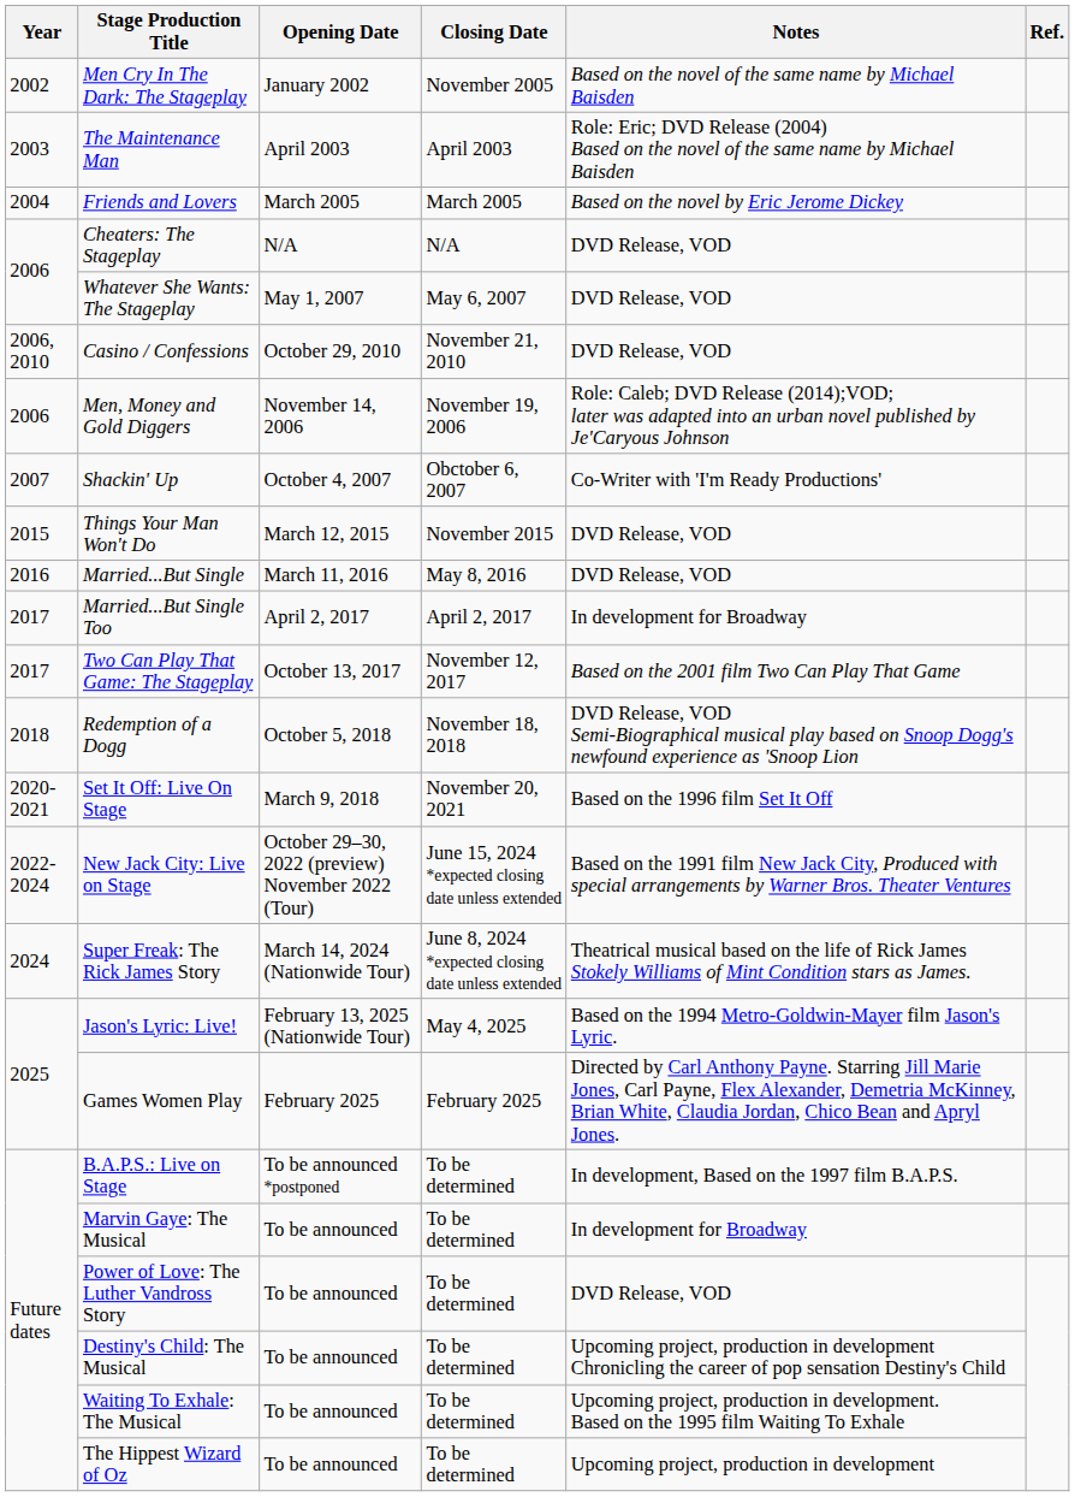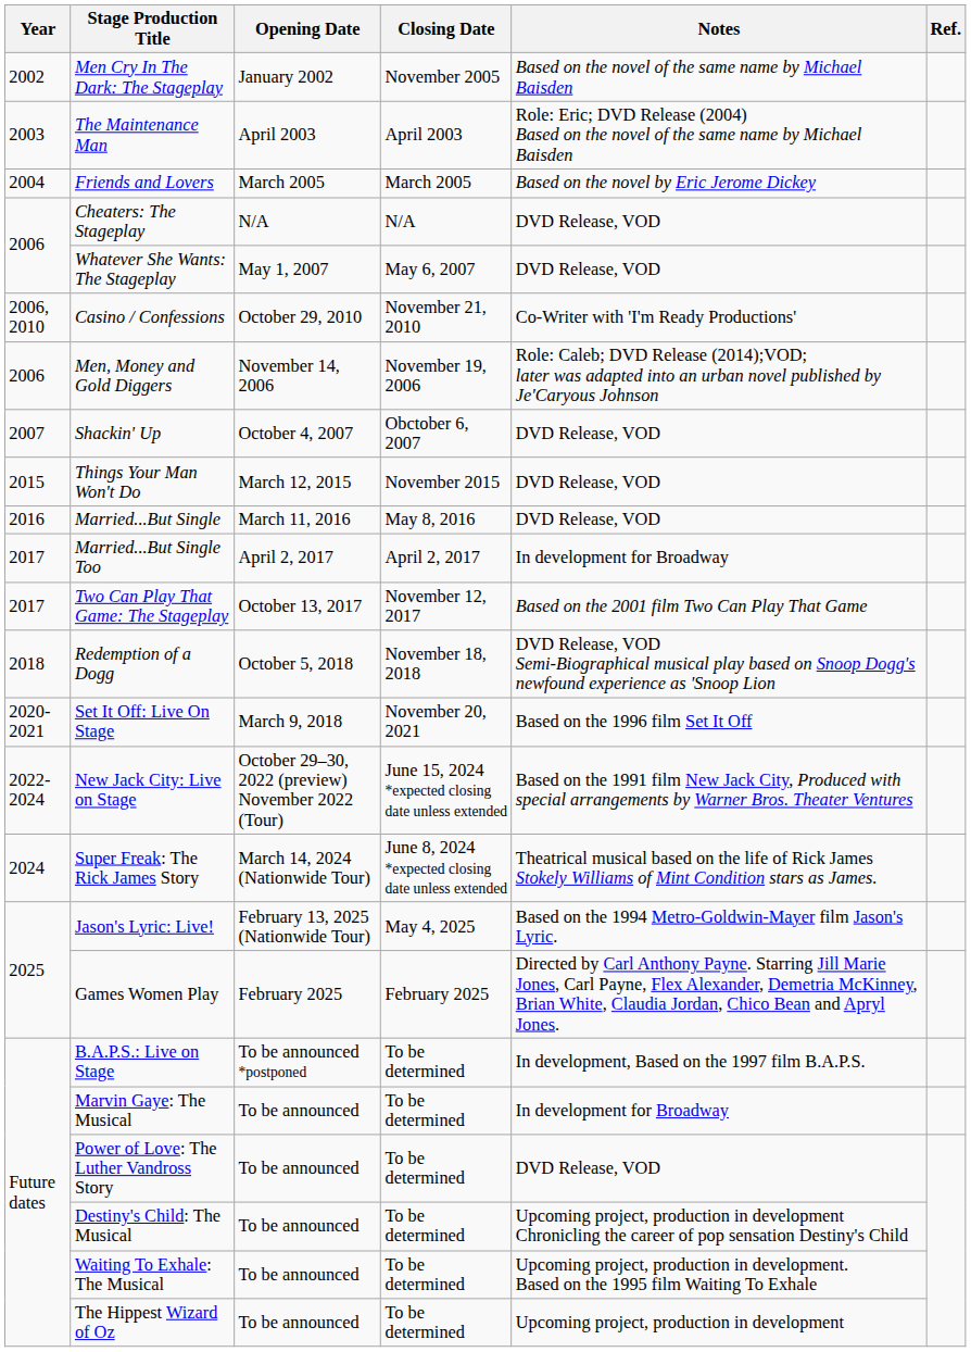 <table class="wikitable">
 <tr>
 <th>Year</th>
 <th>Stage Production Title</th>
 <th>Opening Date</th>
 <th>Closing Date</th>
 <th>Notes</th>
 <th>Ref.</th>
 </tr>
 <tr>
 <td>2002</td>
 <td><em><a href='#'>Men Cry In The Dark: The Stageplay</a></em></td>
 <td>January 2002</td>
 <td>November 2005</td>
 <td><em>Based on the novel of the same name by <a href='#'>Michael Baisden</a></em></td>
 <td></td>
 </tr>
 <tr>
 <td>2003</td>
 <td><em><a href='#'>The Maintenance Man</a></em></td>
 <td>April 2003</td>
 <td>April 2003</td>
 <td>Role: Eric; DVD Release (2004)<br><em>Based on the novel of the same name by Michael Baisden</em></td>
 <td></td>
 </tr>
 <tr>
 <td>2004</td>
 <td><em><a href='#'>Friends and Lovers</a></em></td>
 <td>March 2005</td>
 <td>March 2005</td>
 <td><em>Based on the novel by <a href='#'>Eric Jerome Dickey</a></em></td>
 <td></td>
 </tr>
 <tr>
 <td rowspan="2">2006</td>
 <td><em>Cheaters: The Stageplay</em></td>
 <td>N/A</td>
 <td>N/A</td>
 <td>DVD Release, VOD</td>
 <td></td>
 </tr>
 <tr>
 <td><em>Whatever She Wants: The Stageplay</em></td>
 <td>May 1, 2007</td>
 <td>May 6, 2007</td>
 <td>DVD Release, VOD</td>
 <td></td>
 </tr>
 <tr>
 <td>2006, 2010</td>
 <td><em>Casino / Confessions</em></td>
 <td>October 29, 2010</td>
 <td>November 21, 2010</td>
-<td>DVD Release, VOD</td>
+<td>Co-Writer with 'I'm Ready Productions'</td>
 <td></td>
 </tr>
 <tr>
 <td>2006</td>
 <td><em>Men, Money and Gold Diggers</em></td>
 <td>November 14, 2006</td>
 <td>November 19, 2006</td>
 <td>Role: Caleb; DVD Release (2014);VOD;<br><em>later was adapted into an urban novel published by Je'Caryous Johnson</em></td>
 <td></td>
 </tr>
 <tr>
 <td>2007</td>
 <td><em>Shackin' Up</em></td>
 <td>October 4, 2007</td>
 <td>Obctober 6, 2007</td>
-<td>Co-Writer with 'I'm Ready Productions'</td>
+<td>DVD Release, VOD</td>
 <td></td>
 </tr>
 <tr>
 <td>2015</td>
 <td><em>Things Your Man Won't Do</em></td>
 <td>March 12, 2015</td>
 <td>November 2015</td>
 <td>DVD Release, VOD</td>
 <td></td>
 </tr>
 <tr>
 <td>2016</td>
 <td><em>Married...But Single</em></td>
 <td>March 11, 2016</td>
 <td>May 8, 2016</td>
 <td>DVD Release, VOD</td>
 <td></td>
 </tr>
 <tr>
 <td>2017</td>
 <td><em>Married...But Single Too</em></td>
 <td>April 2, 2017</td>
 <td>April 2, 2017</td>
 <td></em>In development for Broadway<em></td>
 <td></td>
 </tr>
 <tr>
 <td>2017</td>
 <td><em><a href='#'>Two Can Play That Game: The Stageplay</a></em></td>
 <td>October 13, 2017</td>
 <td>November 12, 2017</td>
 <td><em>Based on the 2001 film Two Can Play That Game</em></td>
 <td></td>
 </tr>
 <tr>
 <td>2018</td>
 <td><em>Redemption of a Dogg</em></td>
 <td>October 5, 2018</td>
 <td>November 18, 2018</td>
 <td>DVD Release, VOD<br><em>Semi-Biographical musical play based on <a href='#'>Snoop Dogg's</a> newfound experience as 'Snoop Lion<strong></td>
 <td></td>
 </tr>
 <tr>
 <td>2020-2021</td>
 <td></em><a href='#'>Set It Off: Live On Stage</a><em></td>
 <td>March 9, 2018</td>
 <td>November 20, 2021</td>
 <td></em>Based on the 1996 film <a href='#'>Set It Off</a><em></td>
 <td></td>
 </tr>
 <tr>
 <td>2022-2024</td>
 <td></em><a href='#'>New Jack City: Live on Stage</a><em></td>
 <td>October 29–30, 2022 (preview)<br>November 2022 (Tour)</td>
 <td>June 15, 2024<br></em><small>*expected closing date unless extended</small><em></td>
 <td></em>Based on the 1991 film <a href='#'>New Jack City</a>,<em> Produced with special arrangements by <a href='#'>Warner Bros. Theater Ventures</a></td>
 <td></td>
 </tr>
 <tr>
 <td>2024</td>
 <td></em><a href='#'>Super Freak</a>: The <a href='#'>Rick James</a> Story<em></td>
 <td>March 14, 2024<br>(Nationwide Tour)</td>
 <td>June 8, 2024<br></em><small>*expected closing date unless extended</small><em></td>
 <td></em>Theatrical musical based on the life of Rick James<em><br><a href='#'>Stokely Williams</a> of <a href='#'>Mint Condition</a> stars as James.</td>
 <td></td>
 </tr>
 <tr>
 <td rowspan="2">2025</td>
 <td></em><a href='#'>Jason's Lyric: Live!</a><em></td>
 <td>February 13, 2025 (Nationwide Tour)</td>
 <td>May 4, 2025</td>
 <td></em>Based on the 1994 <a href='#'>Metro-Goldwin-Mayer</a> film <a href='#'>Jason's Lyric</a>.<em></td>
 <td></td>
 </tr>
 <tr>
 <td></em>Games Women Play<em></td>
 <td>February 2025</td>
 <td>February 2025</td>
 <td></em>Directed by <a href='#'>Carl Anthony Payne</a>. Starring <a href='#'>Jill Marie Jones</a>, Carl Payne, <a href='#'>Flex Alexander</a>, <a href='#'>Demetria McKinney</a>, <a href='#'>Brian White</a>, <a href='#'>Claudia Jordan</a>, <a href='#'>Chico Bean</a> and <a href='#'>Apryl Jones</a>.<em></td>
 <td></td>
 </tr>
 <tr>
 <td rowspan="6"></em>Future dates<em></td>
 <td><a href='#'></em>B.A.P.S.: Live on Stage<em></a></td>
 <td>To be announced<br></em><small>*postponed</small><em></td>
 <td>To be determined</td>
 <td></em>In development, Based on the 1997 film B.A.P.S.<em></td>
 <td></td>
 </tr>
 <tr>
 <td></em><a href='#'>Marvin Gaye</a>: The Musical<em></td>
 <td>To be announced</td>
 <td>To be determined</td>
 <td></em>In development for <a href='#'>Broadway</a><em></td>
 <td></td>
 </tr>
 <tr>
 <td></em><a href='#'>Power of Love</a>: The <a href='#'>Luther Vandross</a> Story<em></td>
 <td>To be announced</td>
 <td>To be determined</td>
 <td>DVD Release, VOD</td>
 <td rowspan="4"></td>
 </tr>
 <tr>
 <td></em><a href='#'>Destiny's Child</a>: The Musical<em></td>
 <td>To be announced</td>
 <td>To be determined</td>
 <td></em>Upcoming project, production in development<em><br></em>Chronicling the career of pop sensation Destiny's Child<em></td>
 </tr>
 <tr>
 <td></em><a href='#'>Waiting To Exhale</a>: The Musical<em></td>
 <td>To be announced</td>
 <td>To be determined</td>
 <td></em>Upcoming project, production in development.<em><br></em>Based on the 1995 film Waiting To Exhale<em></td>
 </tr>
 <tr>
 <td></em>The Hippest <a href='#'>Wizard of Oz</a><em></td>
 <td>To be announced</td>
 <td>To be determined</td>
 <td></em>Upcoming project, production in development<em></td>
 </tr>
 </table>
